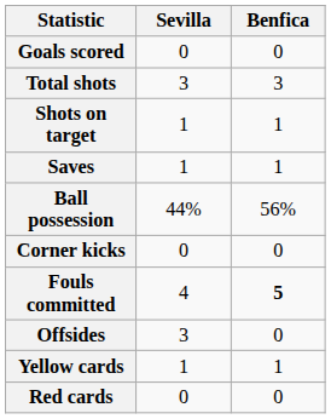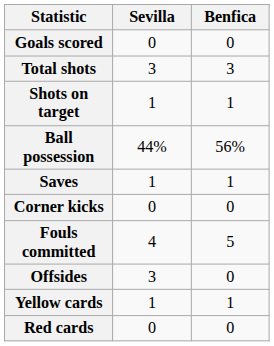 <table class="wikitable plainrowheaders" style="text-align:center">
 <tr>
 <th scope="col" style="width:100px">Statistic</th>
 <th scope="col" style="width:70px">Sevilla</th>
 <th scope="col" style="width:70px">Benfica</th>
 </tr>
 <tr>
 <th scope=row>Goals scored</th>
 <td>0</td>
 <td>0</td>
 </tr>
 <tr>
 <th scope=row>Total shots</th>
 <td>3</td>
 <td>3</td>
 </tr>
 <tr>
 <th scope=row>Shots on target</th>
 <td>1</td>
 <td>1</td>
 </tr>
 <tr>
+<th scope=row>Ball possession</th>
+<td>44%</td>
+<td>56%</td>
+</tr>
+<tr>
 <th scope=row>Saves</th>
 <td>1</td>
 <td>1</td>
-</tr>
-<tr>
-<th scope=row>Ball possession</th>
-<td>44%</td>
-<td>56%</td>
 </tr>
 <tr>
 <th scope=row>Corner kicks</th>
 <td>0</td>
 <td>0</td>
 </tr>
 <tr>
 <th scope=row>Fouls committed</th>
 <td>4</td>
-<td><strong>5</strong></td>
+<td>5</td>
 </tr>
 <tr>
 <th scope=row>Offsides</th>
 <td>3</td>
 <td>0</td>
 </tr>
 <tr>
 <th scope=row>Yellow cards</th>
 <td>1</td>
 <td>1</td>
 </tr>
 <tr>
 <th scope=row>Red cards</th>
 <td>0</td>
 <td>0</td>
 </tr>
 </table>
